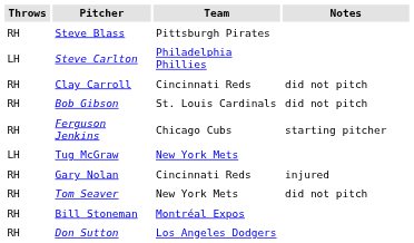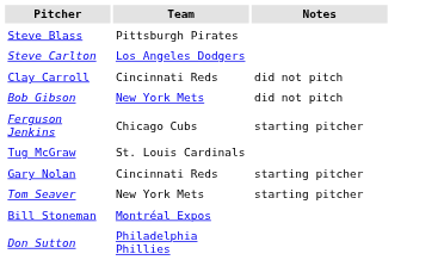 <table border="0" cellspacing="3" cellpadding="3">
 <tr style="background: #e3e3e3;">
-<th width="50">Throws</th>
 <th width="115">Pitcher</th>
 <th width="150">Team</th>
 <th width="150">Notes</th>
 </tr>
 <tr>
-<td>RH</td>
 <td><a href='#'>Steve Blass</a></td>
 <td>Pittsburgh Pirates</td>
 <td></td>
 </tr>
 <tr>
-<td>LH</td>
 <td><em><a href='#'>Steve Carlton</a></em></td>
-<td><a href='#'>Philadelphia Phillies</a></td>
+<td><a href='#'>Los Angeles Dodgers</a></td>
 <td></td>
 </tr>
 <tr>
-<td>RH</td>
 <td><a href='#'>Clay Carroll</a></td>
 <td>Cincinnati Reds</td>
 <td>did not pitch</td>
 </tr>
 <tr>
-<td>RH</td>
 <td><em><a href='#'>Bob Gibson</a></em></td>
-<td>St. Louis Cardinals</td>
+<td><a href='#'>New York Mets</a></td>
 <td>did not pitch</td>
 </tr>
 <tr>
-<td>RH</td>
 <td><em><a href='#'>Ferguson Jenkins</a></em></td>
 <td>Chicago Cubs</td>
 <td>starting pitcher</td>
 </tr>
 <tr>
-<td>LH</td>
 <td><a href='#'>Tug McGraw</a></td>
-<td><a href='#'>New York Mets</a></td>
+<td>St. Louis Cardinals</td>
 <td></td>
 </tr>
 <tr>
-<td>RH</td>
 <td><a href='#'>Gary Nolan</a></td>
 <td>Cincinnati Reds</td>
-<td>injured</td>
+<td>starting pitcher</td>
 </tr>
 <tr>
-<td>RH</td>
 <td><em><a href='#'>Tom Seaver</a></em></td>
 <td>New York Mets</td>
-<td>did not pitch</td>
+<td>starting pitcher</td>
 </tr>
 <tr>
-<td>RH</td>
 <td><a href='#'>Bill Stoneman</a></td>
 <td><a href='#'>Montréal Expos</a></td>
 <td></td>
 </tr>
 <tr>
-<td>RH</td>
 <td><em><a href='#'>Don Sutton</a></em></td>
-<td><a href='#'>Los Angeles Dodgers</a></td>
+<td><a href='#'>Philadelphia Phillies</a></td>
 <td></td>
 </tr>
 </table>
